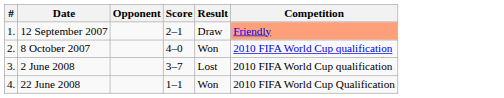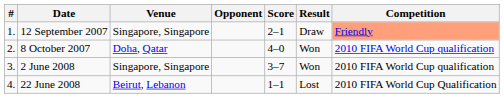 <table class="wikitable">
 <tr>
 <th>#</th>
 <th>Date</th>
+<th>Venue</th>
 <th>Opponent</th>
 <th>Score</th>
 <th>Result</th>
 <th>Competition</th>
 </tr>
 <tr>
 <td>1.</td>
 <td>12 September 2007</td>
+<td>Singapore, Singapore</td>
 <td></td>
 <td>2–1</td>
 <td>Draw</td>
 <td style="background: lightsalmon;"><a href='#'>Friendly</a></td>
 </tr>
 <tr>
 <td>2.</td>
 <td>8 October 2007</td>
+<td><a href='#'>Doha</a>, <a href='#'>Qatar</a></td>
 <td></td>
 <td>4–0</td>
 <td>Won</td>
 <td><a href='#'>2010 FIFA World Cup qualification</a></td>
 </tr>
 <tr>
 <td>3.</td>
 <td>2 June 2008</td>
+<td>Singapore, Singapore</td>
 <td></td>
 <td>3–7</td>
-<td>Lost</td>
+<td>Won</td>
 <td>2010 FIFA World Cup qualification</td>
 </tr>
 <tr>
 <td>4.</td>
 <td>22 June 2008</td>
+<td><a href='#'>Beirut</a>, <a href='#'>Lebanon</a></td>
 <td></td>
 <td>1–1</td>
-<td>Won</td>
+<td>Lost</td>
 <td>2010 FIFA World Cup Qualification</td>
 </tr>
 </table>
